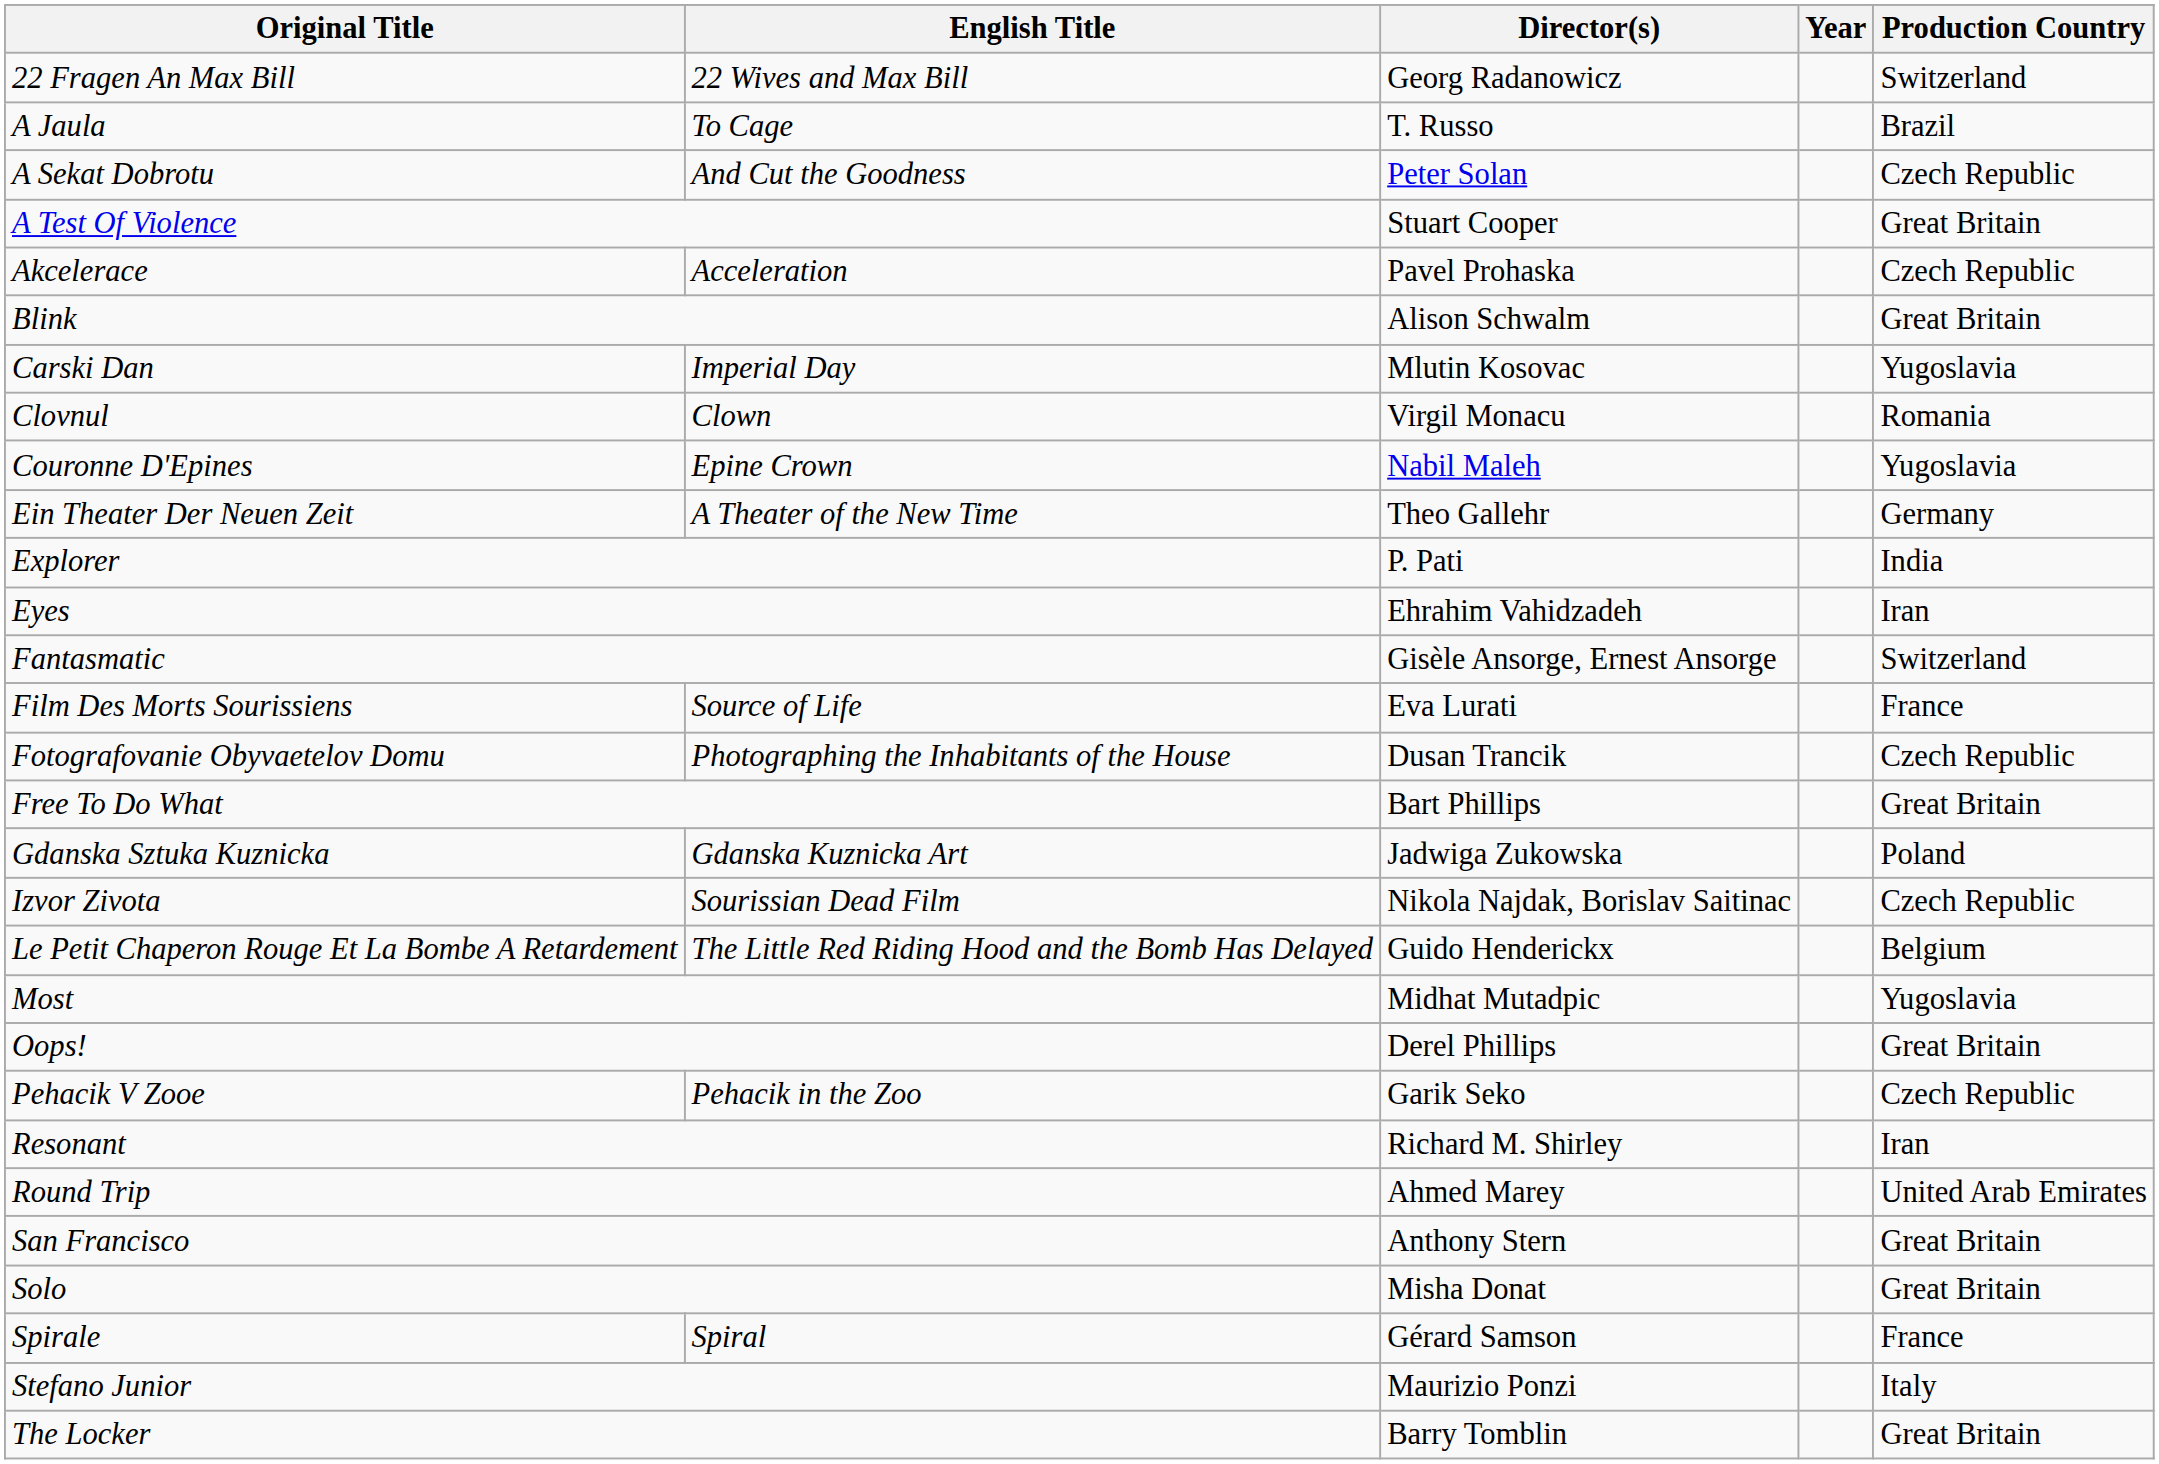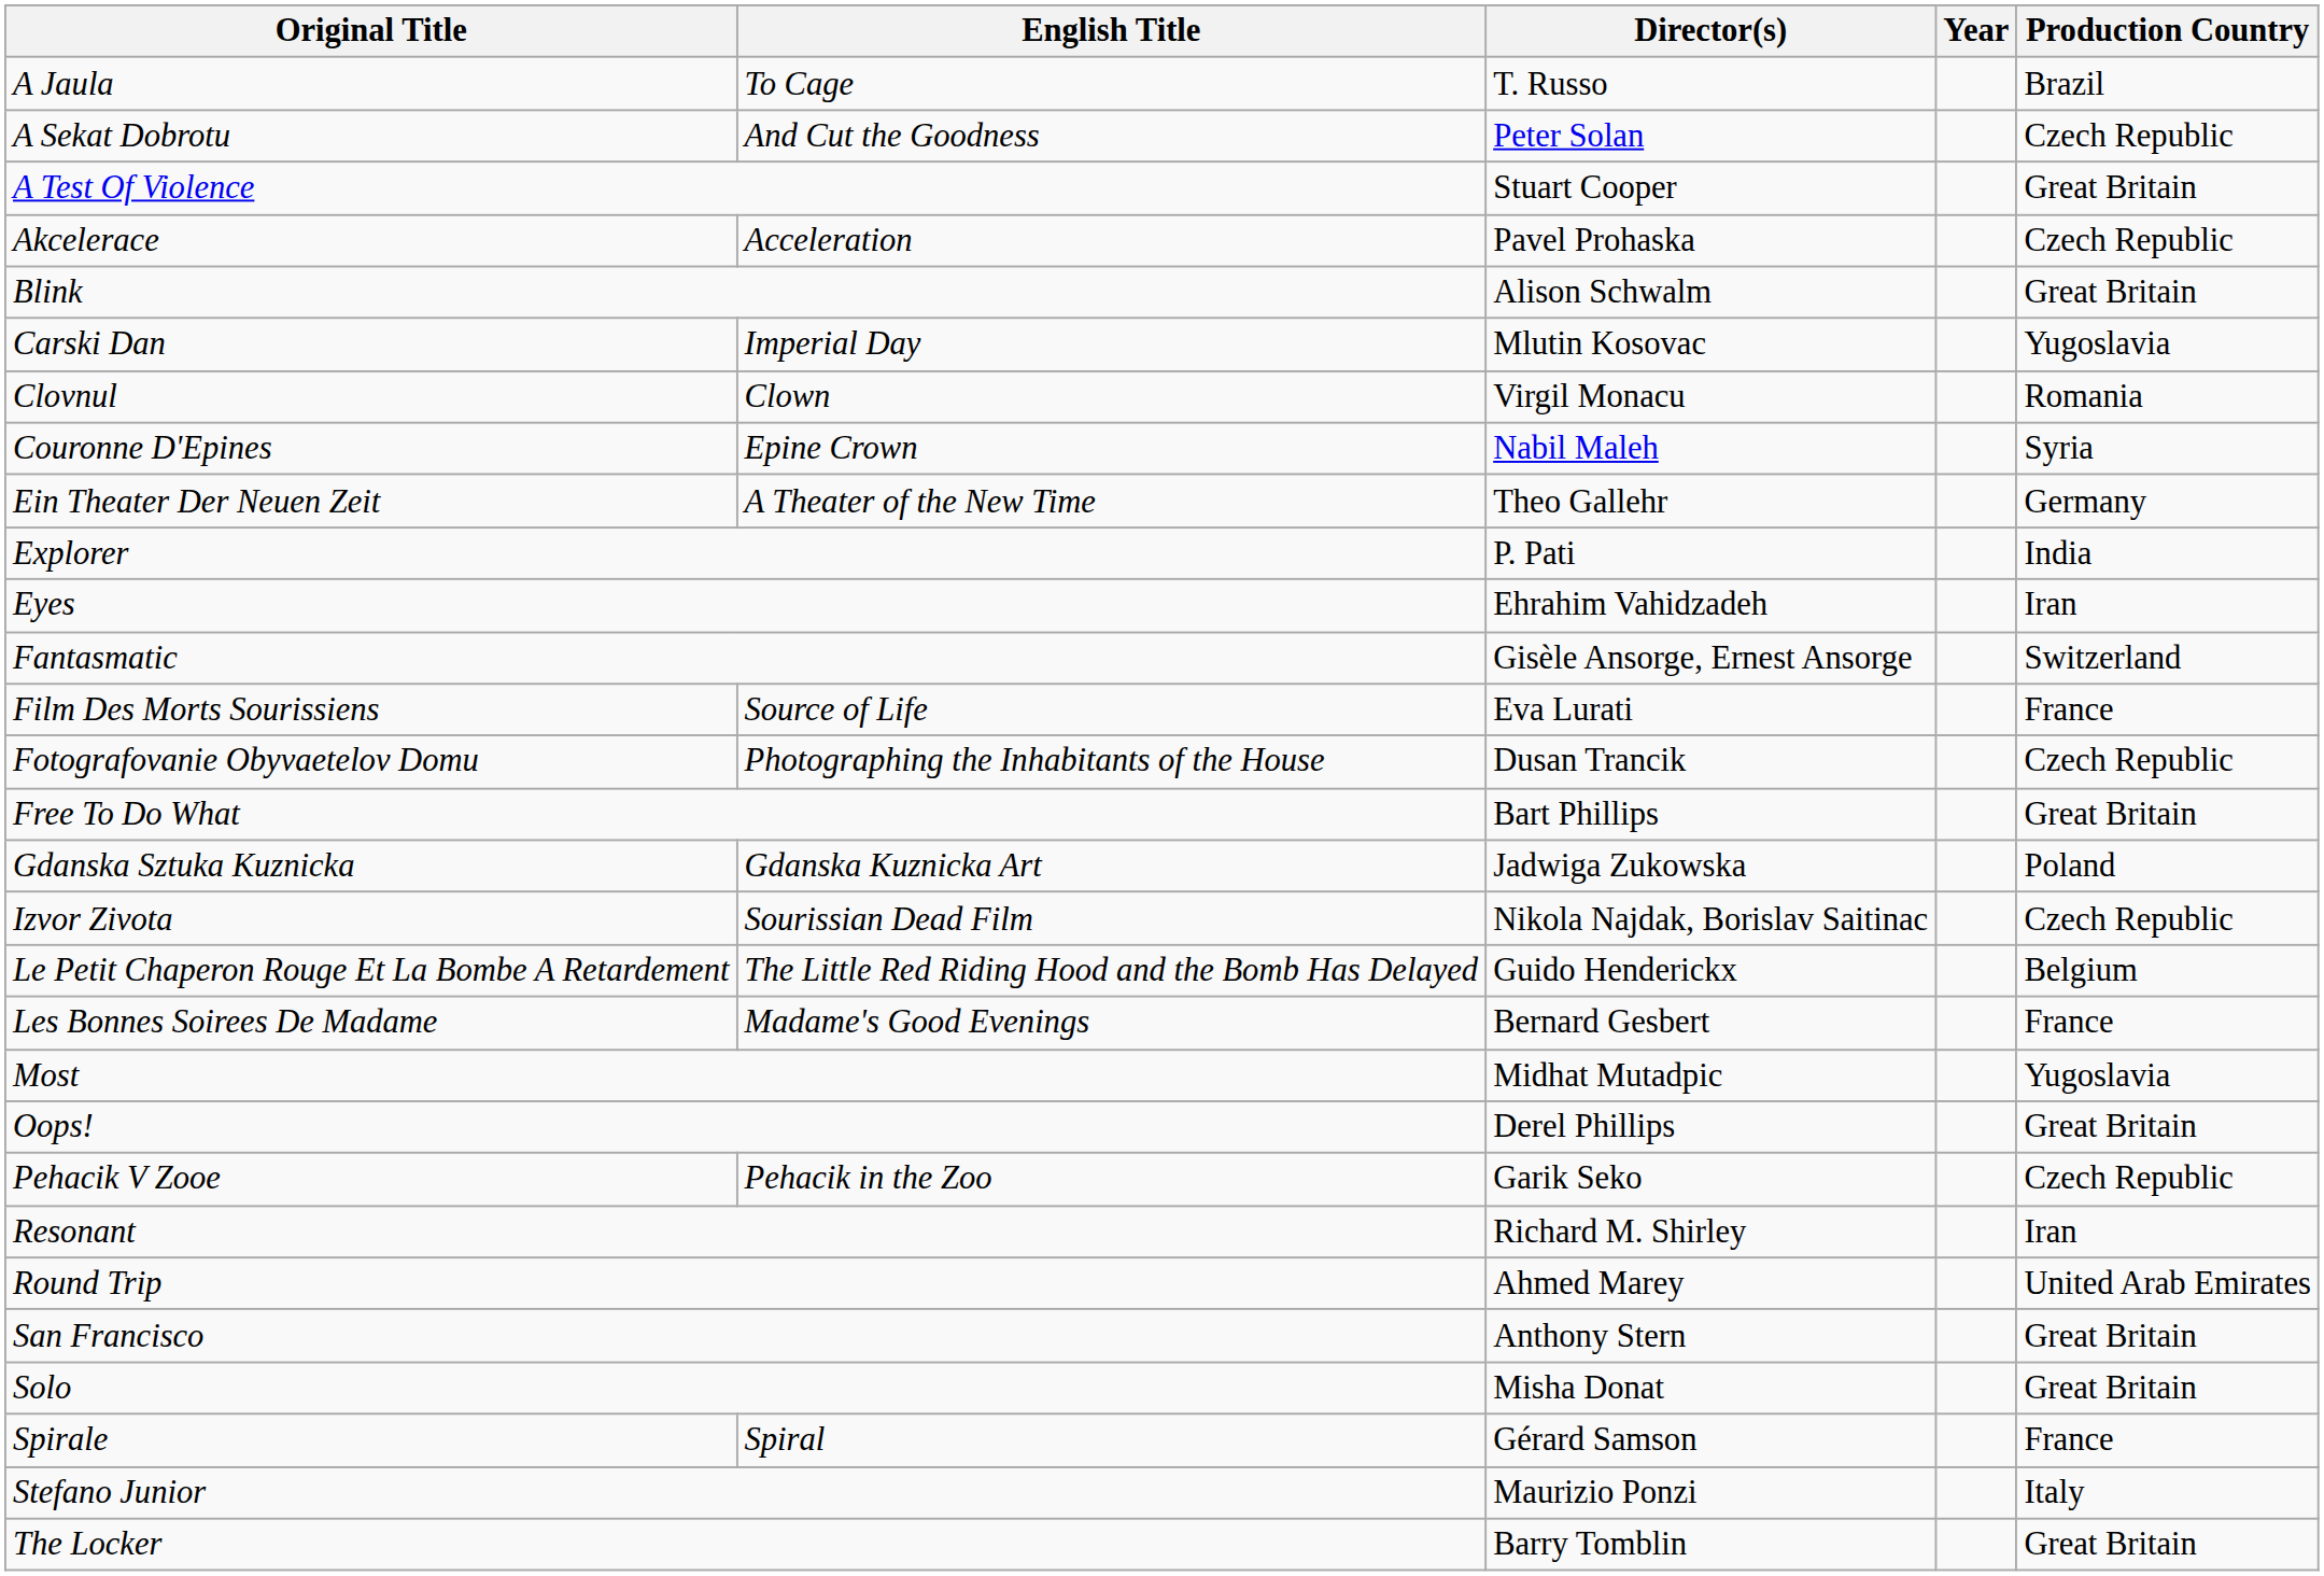 <table class="wikitable sortable">
 <tr>
 <th>Original Title</th>
 <th>English Title</th>
 <th>Director(s)</th>
 <th>Year</th>
 <th>Production Country</th>
-</tr>
-<tr>
-<td><em>22 Fragen An Max Bill</em></td>
-<td><em>22 Wives and Max Bill</em></td>
-<td>Georg Radanowicz</td>
-<td></td>
-<td>Switzerland</td>
 </tr>
 <tr>
 <td><em>A Jaula</em></td>
 <td><em>To Cage</em></td>
 <td>T. Russo</td>
 <td></td>
 <td>Brazil</td>
 </tr>
 <tr>
 <td><em>A Sekat Dobrotu</em></td>
 <td><em>And Cut the Goodness</em></td>
 <td><a href='#'>Peter Solan</a></td>
 <td></td>
 <td>Czech Republic</td>
 </tr>
 <tr>
 <td colspan="2"><em><a href='#'>A Test Of Violence</a></em></td>
 <td>Stuart Cooper</td>
 <td></td>
 <td>Great Britain</td>
 </tr>
 <tr>
 <td><em>Akcelerace</em></td>
 <td><em>Acceleration</em></td>
 <td>Pavel Prohaska</td>
 <td></td>
 <td>Czech Republic</td>
 </tr>
 <tr>
 <td colspan="2"><em>Blink</em></td>
 <td>Alison Schwalm</td>
 <td></td>
 <td>Great Britain</td>
 </tr>
 <tr>
 <td><em>Carski Dan</em></td>
 <td><em>Imperial Day</em></td>
 <td>Mlutin Kosovac</td>
 <td></td>
 <td>Yugoslavia</td>
 </tr>
 <tr>
 <td><em>Clovnul</em></td>
 <td><em>Clown</em></td>
 <td>Virgil Monacu</td>
 <td></td>
 <td>Romania</td>
 </tr>
 <tr>
 <td><em>Couronne D'Epines</em></td>
 <td><em>Epine Crown</em></td>
 <td><a href='#'>Nabil Maleh</a></td>
 <td></td>
-<td>Yugoslavia</td>
+<td>Syria</td>
 </tr>
 <tr>
 <td><em>Ein Theater Der Neuen Zeit</em></td>
 <td><em>A Theater of the New Time</em></td>
 <td>Theo Gallehr</td>
 <td></td>
 <td>Germany</td>
 </tr>
 <tr>
 <td colspan="2"><em>Explorer</em></td>
 <td>P. Pati</td>
 <td></td>
 <td>India</td>
 </tr>
 <tr>
 <td colspan="2"><em>Eyes</em></td>
 <td>Ehrahim Vahidzadeh</td>
 <td></td>
 <td>Iran</td>
 </tr>
 <tr>
 <td colspan="2"><em>Fantasmatic</em></td>
 <td>Gisèle Ansorge, Ernest Ansorge</td>
 <td></td>
 <td>Switzerland</td>
 </tr>
 <tr>
 <td><em>Film Des Morts Sourissiens</em></td>
 <td><em>Source of Life</em></td>
 <td>Eva Lurati</td>
 <td></td>
 <td>France</td>
 </tr>
 <tr>
 <td><em>Fotografovanie Obyvaetelov Domu</em></td>
 <td><em>Photographing the Inhabitants of the House</em></td>
 <td>Dusan Trancik</td>
 <td></td>
 <td>Czech Republic</td>
 </tr>
 <tr>
 <td colspan="2"><em>Free To Do What</em></td>
 <td>Bart Phillips</td>
 <td></td>
 <td>Great Britain</td>
 </tr>
 <tr>
 <td><em>Gdanska Sztuka Kuznicka</em></td>
 <td><em>Gdanska Kuznicka Art</em></td>
 <td>Jadwiga Zukowska</td>
 <td></td>
 <td>Poland</td>
 </tr>
 <tr>
 <td><em>Izvor Zivota</em></td>
 <td><em>Sourissian Dead Film</em></td>
 <td>Nikola Najdak, Borislav Saitinac</td>
 <td></td>
 <td>Czech Republic</td>
 </tr>
 <tr>
 <td><em>Le Petit Chaperon Rouge Et La Bombe A Retardement</em></td>
 <td><em>The Little Red Riding Hood and the Bomb Has Delayed</em></td>
 <td>Guido Henderickx</td>
 <td></td>
 <td>Belgium</td>
 </tr>
 <tr>
+<td><em>Les Bonnes Soirees De Madame</em></td>
+<td><em>Madame's Good Evenings</em></td>
+<td>Bernard Gesbert</td>
+<td></td>
+<td>France</td>
+</tr>
+<tr>
 <td colspan="2"><em>Most</em></td>
 <td>Midhat Mutadpic</td>
 <td></td>
 <td>Yugoslavia</td>
 </tr>
 <tr>
 <td colspan="2"><em>Oops!</em></td>
 <td>Derel Phillips</td>
 <td></td>
 <td>Great Britain</td>
 </tr>
 <tr>
 <td><em>Pehacik V Zooe</em></td>
 <td><em>Pehacik in the Zoo</em></td>
 <td>Garik Seko</td>
 <td></td>
 <td>Czech Republic</td>
 </tr>
 <tr>
 <td colspan="2"><em>Resonant</em></td>
 <td>Richard M. Shirley</td>
 <td></td>
 <td>Iran</td>
 </tr>
 <tr>
 <td colspan="2"><em>Round Trip</em></td>
 <td>Ahmed Marey</td>
 <td></td>
 <td>United Arab Emirates</td>
 </tr>
 <tr>
 <td colspan="2"><em>San Francisco</em></td>
 <td>Anthony Stern</td>
 <td></td>
 <td>Great Britain</td>
 </tr>
 <tr>
 <td colspan="2"><em>Solo</em></td>
 <td>Misha Donat</td>
 <td></td>
 <td>Great Britain</td>
 </tr>
 <tr>
 <td><em>Spirale</em></td>
 <td><em>Spiral</em></td>
 <td>Gérard Samson</td>
 <td></td>
 <td>France</td>
 </tr>
 <tr>
 <td colspan="2"><em>Stefano Junior</em></td>
 <td>Maurizio Ponzi</td>
 <td></td>
 <td>Italy</td>
 </tr>
 <tr>
 <td colspan="2"><em>The Locker</em></td>
 <td>Barry Tomblin</td>
 <td></td>
 <td>Great Britain</td>
 </tr>
 </table>
